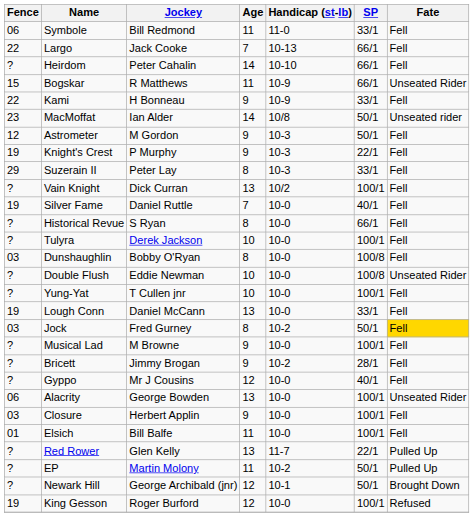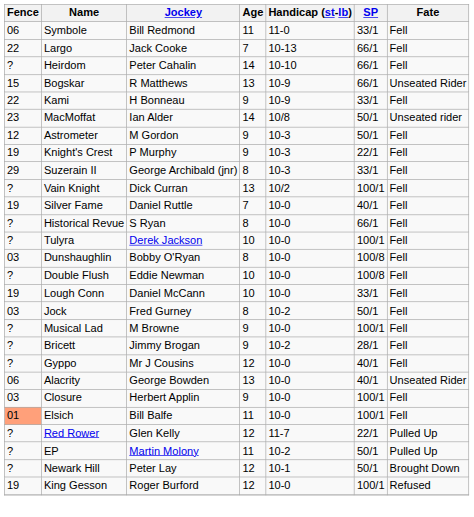 <table class="wikitable sortable">
 <tr>
 <th>Fence</th>
 <th>Name</th>
 <th><a href='#'>Jockey</a></th>
 <th>Age</th>
 <th>Handicap (<a href='#'>st</a>-<a href='#'>lb</a>)</th>
 <th><a href='#'>SP</a></th>
 <th>Fate</th>
 </tr>
 <tr>
 <td>06</td>
 <td>Symbole</td>
 <td>Bill Redmond</td>
 <td>11</td>
 <td>11-0</td>
 <td>33/1</td>
 <td>Fell</td>
 </tr>
 <tr>
 <td>22</td>
 <td>Largo</td>
 <td>Jack Cooke</td>
 <td>7</td>
 <td>10-13</td>
 <td>66/1</td>
 <td>Fell</td>
 </tr>
 <tr>
 <td>?</td>
 <td>Heirdom</td>
 <td>Peter Cahalin</td>
 <td>14</td>
 <td>10-10</td>
 <td>66/1</td>
 <td>Fell</td>
 </tr>
 <tr>
 <td>15</td>
 <td>Bogskar</td>
 <td>R Matthews</td>
-<td>11</td>
+<td>13</td>
 <td>10-9</td>
 <td>66/1</td>
 <td>Unseated Rider</td>
 </tr>
 <tr>
 <td>22</td>
 <td>Kami</td>
 <td>H Bonneau</td>
 <td>9</td>
 <td>10-9</td>
 <td>33/1</td>
 <td>Fell</td>
 </tr>
 <tr>
 <td>23</td>
 <td>MacMoffat</td>
 <td>Ian Alder</td>
 <td>14</td>
 <td>10/8</td>
 <td>50/1</td>
 <td>Unseated rider</td>
 </tr>
 <tr>
 <td>12</td>
 <td>Astrometer</td>
 <td>M Gordon</td>
 <td>9</td>
 <td>10-3</td>
 <td>50/1</td>
 <td>Fell</td>
 </tr>
 <tr>
 <td>19</td>
 <td>Knight's Crest</td>
 <td>P Murphy</td>
 <td>9</td>
 <td>10-3</td>
 <td>22/1</td>
 <td>Fell</td>
 </tr>
 <tr>
 <td>29</td>
 <td>Suzerain II</td>
-<td>Peter Lay</td>
+<td>George Archibald (jnr)</td>
 <td>8</td>
 <td>10-3</td>
 <td>33/1</td>
 <td>Fell</td>
 </tr>
 <tr>
 <td>?</td>
 <td>Vain Knight</td>
 <td>Dick Curran</td>
 <td>13</td>
 <td>10/2</td>
 <td>100/1</td>
 <td>Fell</td>
 </tr>
 <tr>
 <td>19</td>
 <td>Silver Fame</td>
 <td>Daniel Ruttle</td>
 <td>7</td>
 <td>10-0</td>
 <td>40/1</td>
 <td>Fell</td>
 </tr>
 <tr>
 <td>?</td>
 <td>Historical Revue</td>
 <td>S Ryan</td>
 <td>8</td>
 <td>10-0</td>
 <td>66/1</td>
 <td>Fell</td>
 </tr>
 <tr>
 <td>?</td>
 <td>Tulyra</td>
 <td><a href='#'>Derek Jackson</a></td>
 <td>10</td>
 <td>10-0</td>
 <td>100/1</td>
 <td>Fell</td>
 </tr>
 <tr>
 <td>03</td>
 <td>Dunshaughlin</td>
 <td>Bobby O'Ryan</td>
 <td>8</td>
 <td>10-0</td>
 <td>100/8</td>
 <td>Fell</td>
 </tr>
 <tr>
 <td>?</td>
 <td>Double Flush</td>
 <td>Eddie Newman</td>
 <td>10</td>
 <td>10-0</td>
 <td>100/8</td>
-<td>Unseated Rider</td>
-</tr>
-<tr>
-<td>?</td>
-<td>Yung-Yat</td>
-<td>T Cullen jnr</td>
-<td>10</td>
-<td>10-0</td>
-<td>100/1</td>
 <td>Fell</td>
 </tr>
 <tr>
 <td>19</td>
 <td>Lough Conn</td>
 <td>Daniel McCann</td>
-<td>13</td>
+<td>10</td>
 <td>10-0</td>
 <td>33/1</td>
 <td>Fell</td>
 </tr>
 <tr>
 <td>03</td>
 <td>Jock</td>
 <td>Fred Gurney</td>
 <td>8</td>
 <td>10-2</td>
 <td>50/1</td>
-<td style="background: gold;">Fell</td>
+<td>Fell</td>
 </tr>
 <tr>
 <td>?</td>
 <td>Musical Lad</td>
 <td>M Browne</td>
 <td>9</td>
 <td>10-0</td>
 <td>100/1</td>
 <td>Fell</td>
 </tr>
 <tr>
 <td>?</td>
 <td>Bricett</td>
 <td>Jimmy Brogan</td>
 <td>9</td>
 <td>10-2</td>
 <td>28/1</td>
 <td>Fell</td>
 </tr>
 <tr>
 <td>?</td>
 <td>Gyppo</td>
 <td>Mr J Cousins</td>
 <td>12</td>
 <td>10-0</td>
 <td>40/1</td>
 <td>Fell</td>
 </tr>
 <tr>
 <td>06</td>
 <td>Alacrity</td>
 <td>George Bowden</td>
 <td>13</td>
 <td>10-0</td>
-<td>100/1</td>
+<td>40/1</td>
 <td>Unseated Rider</td>
 </tr>
 <tr>
 <td>03</td>
 <td>Closure</td>
 <td>Herbert Applin</td>
 <td>9</td>
 <td>10-0</td>
 <td>100/1</td>
 <td>Fell</td>
 </tr>
 <tr>
-<td>01</td>
+<td style="background: lightsalmon;">01</td>
 <td>Elsich</td>
 <td>Bill Balfe</td>
 <td>11</td>
 <td>10-0</td>
 <td>100/1</td>
 <td>Fell</td>
 </tr>
 <tr>
 <td>?</td>
 <td><a href='#'>Red Rower</a></td>
 <td>Glen Kelly</td>
-<td>13</td>
+<td>12</td>
 <td>11-7</td>
 <td>22/1</td>
 <td>Pulled Up</td>
 </tr>
 <tr>
 <td>?</td>
 <td>EP</td>
 <td><a href='#'>Martin Molony</a></td>
 <td>11</td>
 <td>10-2</td>
 <td>50/1</td>
 <td>Pulled Up</td>
 </tr>
 <tr>
 <td>?</td>
 <td>Newark Hill</td>
-<td>George Archibald (jnr)</td>
+<td>Peter Lay</td>
 <td>12</td>
 <td>10-1</td>
 <td>50/1</td>
 <td>Brought Down</td>
 </tr>
 <tr>
 <td>19</td>
 <td>King Gesson</td>
 <td>Roger Burford</td>
 <td>12</td>
 <td>10-0</td>
 <td>100/1</td>
 <td>Refused</td>
 </tr>
 <tr>
 </tr>
 </table>
